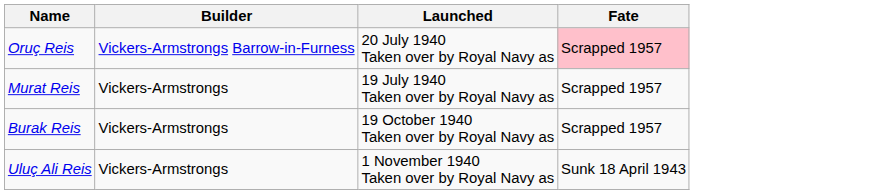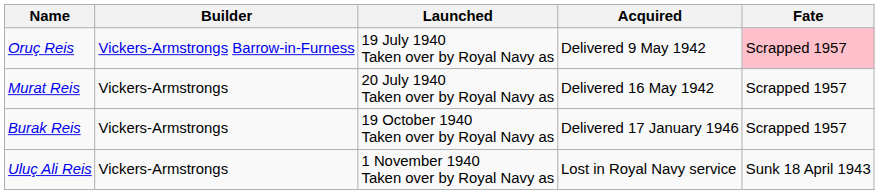 <table class="wikitable">
 <tr>
 <th>Name</th>
 <th>Builder</th>
 <th>Launched</th>
+<th>Acquired</th>
 <th>Fate</th>
 </tr>
 <tr>
 <td><a href='#'><em>Oruç Reis</em></a></td>
 <td> <a href='#'>Vickers-Armstrongs</a> <a href='#'>Barrow-in-Furness</a></td>
-<td>20 July 1940<br>Taken over by Royal Navy as </td>
+<td>19 July 1940<br>Taken over by Royal Navy as </td>
+<td>Delivered 9 May 1942</td>
 <td style="background: pink;">Scrapped 1957</td>
 </tr>
 <tr>
 <td><a href='#'><em>Murat Reis</em></a></td>
 <td> Vickers-Armstrongs</td>
-<td>19 July 1940<br>Taken over by Royal Navy as </td>
+<td>20 July 1940<br>Taken over by Royal Navy as </td>
+<td>Delivered 16 May 1942</td>
 <td>Scrapped 1957</td>
 </tr>
 <tr>
 <td><a href='#'><em>Burak Reis</em></a></td>
 <td> Vickers-Armstrongs</td>
 <td>19 October 1940<br>Taken over by Royal Navy as </td>
+<td>Delivered 17 January 1946</td>
 <td>Scrapped 1957</td>
 </tr>
 <tr>
 <td><a href='#'><em>Uluç Ali Reis</em></a></td>
 <td> Vickers-Armstrongs</td>
 <td>1 November 1940<br>Taken over by Royal Navy as </td>
+<td>Lost in Royal Navy service</td>
 <td>Sunk 18 April 1943</td>
 </tr>
 </table>
